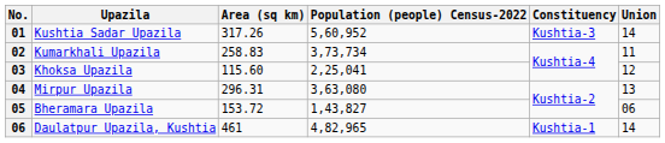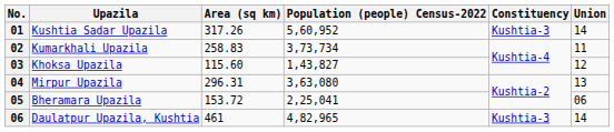 <table class="wikitable sortable">
 <tr>
 <th>No.</th>
 <th>Upazila</th>
 <th>Area (sq km)</th>
 <th>Population (people) Census-2022</th>
 <th>Constituency</th>
 <th>Union</th>
 </tr>
 <tr>
 <th>01</th>
 <td><a href='#'>Kushtia Sadar Upazila</a></td>
 <td>317.26</td>
 <td>5,60,952</td>
 <td><a href='#'>Kushtia-3</a></td>
 <td>14</td>
 </tr>
 <tr>
 <th>02</th>
 <td><a href='#'>Kumarkhali Upazila</a></td>
 <td>258.83</td>
 <td>3,73,734</td>
 <td rowspan="2"><a href='#'>Kushtia-4</a></td>
 <td>11</td>
 </tr>
 <tr>
 <th>03</th>
 <td><a href='#'>Khoksa Upazila</a></td>
 <td>115.60</td>
-<td>2,25,041</td>
+<td>1,43,827</td>
 <td>12</td>
 </tr>
 <tr>
 <th>04</th>
 <td><a href='#'>Mirpur Upazila</a></td>
 <td>296.31</td>
 <td>3,63,080</td>
 <td rowspan="2"><a href='#'>Kushtia-2</a></td>
 <td>13</td>
 </tr>
 <tr>
 <th>05</th>
 <td><a href='#'>Bheramara Upazila</a></td>
 <td>153.72</td>
-<td>1,43,827</td>
+<td>2,25,041</td>
 <td>06</td>
 </tr>
 <tr>
 <th>06</th>
 <td><a href='#'>Daulatpur Upazila, Kushtia</a></td>
 <td>461</td>
 <td>4,82,965</td>
-<td><a href='#'>Kushtia-1</a></td>
+<td><a href='#'>Kushtia-3</a></td>
 <td>14</td>
 </tr>
 </table>
